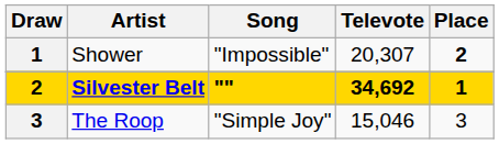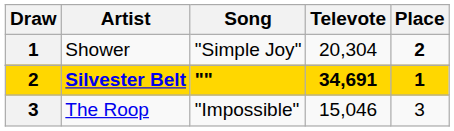 <table class="sortable wikitable plainrowheaders" style="margin: 1em auto 1em auto; text-align:center;">
 <tr>
 <th scope="col">Draw</th>
 <th scope="col">Artist</th>
 <th scope="col">Song</th>
 <th scope="col">Televote</th>
 <th scope="col">Place</th>
 </tr>
 <tr>
 <th scope="row" style="text-align:center;">1</th>
 <td align="left">Shower</td>
-<td align="left">"Impossible"</td>
-<td>20,307</td>
+<td align="left">"Simple Joy"</td>
+<td>20,304</td>
 <td><strong>2</strong></td>
 </tr>
 <tr>
 </tr>
 <tr style="background:gold; font-weight:bold;">
 <th scope="row" style="text-align:center; background:gold; font-weight:bold;">2</th>
 <td align="left"><a href='#'>Silvester Belt</a></td>
 <td align="left">""</td>
-<td>34,692</td>
+<td>34,691</td>
 <td>1</td>
 </tr>
 <tr>
 <th scope="row" style="text-align:center;">3</th>
 <td align="left"><a href='#'>The Roop</a></td>
-<td align="left">"Simple Joy"</td>
+<td align="left">"Impossible"</td>
 <td>15,046</td>
 <td>3</td>
 </tr>
 </table>
